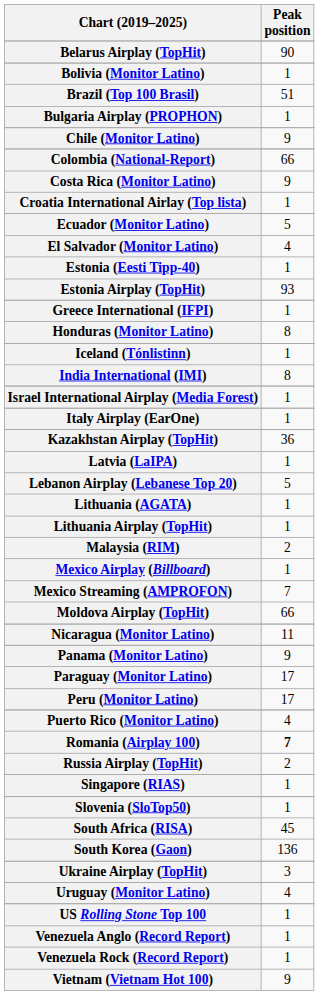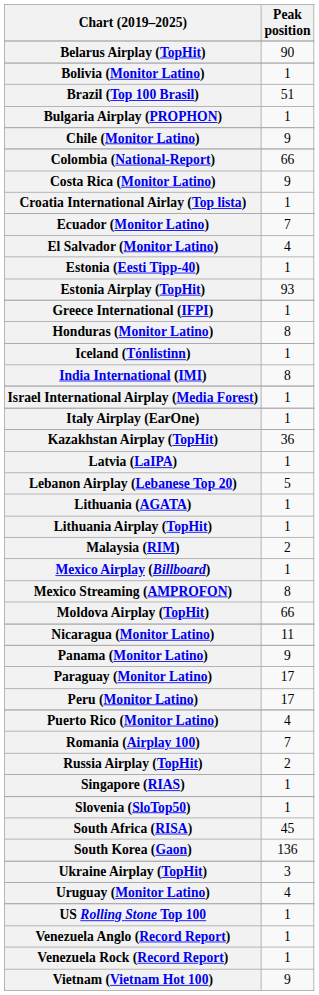 <table class="wikitable sortable plainrowheaders" style="text-align:center">
 <tr>
 <th scope="col">Chart (2019–2025)</th>
 <th scope="col">Peak<br>position</th>
 </tr>
 <tr>
 </tr>
 <tr>
 </tr>
 <tr>
 </tr>
 <tr>
 <th scope="row">Belarus Airplay (<a href='#'>TopHit</a>)</th>
 <td>90</td>
 </tr>
 <tr>
 </tr>
 <tr>
 </tr>
 <tr>
 <th scope="row">Bolivia (<a href='#'>Monitor Latino</a>)</th>
 <td>1</td>
 </tr>
 <tr>
 <th scope="row">Brazil (<a href='#'>Top 100 Brasil</a>)</th>
 <td>51</td>
 </tr>
 <tr>
 <th scope="row">Bulgaria Airplay (<a href='#'>PROPHON</a>)</th>
 <td>1</td>
 </tr>
 <tr>
 </tr>
 <tr>
 </tr>
 <tr>
 </tr>
 <tr>
 </tr>
 <tr>
 <th scope="row">Chile (<a href='#'>Monitor Latino</a>)</th>
 <td>9</td>
 </tr>
 <tr>
 </tr>
 <tr>
 <th scope="row">Colombia (<a href='#'>National-Report</a>)</th>
 <td>66</td>
 </tr>
 <tr>
 <th scope="row">Costa Rica (<a href='#'>Monitor Latino</a>)</th>
 <td>9</td>
 </tr>
 <tr>
 <th scope="row">Croatia International Airlay (<a href='#'>Top lista</a>)</th>
 <td>1</td>
 </tr>
 <tr>
 </tr>
 <tr>
 </tr>
 <tr>
 </tr>
 <tr>
 <th scope="row">Ecuador (<a href='#'>Monitor Latino</a>)</th>
-<td>5</td>
+<td>7</td>
 </tr>
 <tr>
 <th scope="row">El Salvador (<a href='#'>Monitor Latino</a>)</th>
 <td>4</td>
 </tr>
 <tr>
 <th scope="row">Estonia (<a href='#'>Eesti Tipp-40</a>)</th>
 <td>1</td>
 </tr>
 <tr>
 <th scope="row">Estonia Airplay (<a href='#'>TopHit</a>)</th>
 <td>93</td>
 </tr>
 <tr>
 </tr>
 <tr>
 </tr>
 <tr>
 </tr>
 <tr>
 </tr>
 <tr>
 </tr>
 <tr>
 <th scope="row">Greece International (<a href='#'>IFPI</a>)</th>
 <td>1</td>
 </tr>
 <tr>
 <th scope="row">Honduras (<a href='#'>Monitor Latino</a>)</th>
 <td>8</td>
 </tr>
 <tr>
 </tr>
 <tr>
 </tr>
 <tr>
 </tr>
 <tr>
 </tr>
 <tr>
 <th scope="row">Iceland (<a href='#'>Tónlistinn</a>)</th>
 <td>1</td>
 </tr>
 <tr>
 <th scope="row"><a href='#'>India International</a> (<a href='#'>IMI</a>)</th>
 <td>8</td>
 </tr>
 <tr>
 </tr>
 <tr>
 <th scope="row">Israel International Airplay (<a href='#'>Media Forest</a>)</th>
 <td>1</td>
 </tr>
 <tr>
 </tr>
 <tr>
 <th scope="row">Italy Airplay (EarOne)</th>
 <td>1</td>
 </tr>
 <tr>
 </tr>
 <tr>
 <th scope="row">Kazakhstan Airplay (<a href='#'>TopHit</a>)</th>
 <td>36</td>
 </tr>
 <tr>
 <th scope="row">Latvia (<a href='#'>LaIPA</a>)</th>
 <td>1</td>
 </tr>
 <tr>
 <th scope="row">Lebanon Airplay (<a href='#'>Lebanese Top 20</a>)</th>
 <td>5</td>
 </tr>
 <tr>
 <th scope="row">Lithuania (<a href='#'>AGATA</a>)</th>
 <td>1</td>
 </tr>
 <tr>
 <th scope="row">Lithuania Airplay (<a href='#'>TopHit</a>)</th>
 <td>1</td>
 </tr>
 <tr>
 <th scope="row">Malaysia (<a href='#'>RIM</a>)</th>
 <td>2</td>
 </tr>
 <tr>
 <th scope="row"><a href='#'>Mexico Airplay</a> (<em><a href='#'>Billboard</a></em>)</th>
 <td>1</td>
 </tr>
 <tr>
 <th scope="row">Mexico Streaming (<a href='#'>AMPROFON</a>)</th>
-<td>7</td>
+<td>8</td>
 </tr>
 <tr>
 <th scope="row">Moldova Airplay (<a href='#'>TopHit</a>)</th>
 <td>66</td>
 </tr>
 <tr>
 </tr>
 <tr>
 </tr>
 <tr>
 </tr>
 <tr>
 <th scope="row">Nicaragua (<a href='#'>Monitor Latino</a>)</th>
 <td>11</td>
 </tr>
 <tr>
 </tr>
 <tr>
 <th scope="row">Panama (<a href='#'>Monitor Latino</a>)</th>
 <td>9</td>
 </tr>
 <tr>
 <th scope="row">Paraguay (<a href='#'>Monitor Latino</a>)</th>
 <td>17</td>
 </tr>
 <tr>
 <th scope="row">Peru (<a href='#'>Monitor Latino</a>)</th>
 <td>17</td>
 </tr>
 <tr>
 </tr>
 <tr>
 </tr>
 <tr>
 </tr>
 <tr>
 <th scope="row">Puerto Rico (<a href='#'>Monitor Latino</a>)</th>
 <td>4</td>
 </tr>
 <tr>
 <th scope="row">Romania (<a href='#'>Airplay 100</a>)</th>
-<td><strong>7</strong></td>
+<td>7</td>
 </tr>
 <tr>
 <th scope="row">Russia Airplay (<a href='#'>TopHit</a>)</th>
 <td>2</td>
 </tr>
 <tr>
 </tr>
 <tr>
 <th scope="row">Singapore (<a href='#'>RIAS</a>)</th>
 <td>1</td>
 </tr>
 <tr>
 </tr>
 <tr>
 </tr>
 <tr>
 <th scope="row">Slovenia (<a href='#'>SloTop50</a>)</th>
 <td>1</td>
 </tr>
 <tr>
 <th scope="row">South Africa (<a href='#'>RISA</a>)</th>
 <td>45</td>
 </tr>
 <tr>
 <th scope="row">South Korea (<a href='#'>Gaon</a>)</th>
 <td>136</td>
 </tr>
 <tr>
 </tr>
 <tr>
 </tr>
 <tr>
 </tr>
 <tr>
 <th scope="row">Ukraine Airplay (<a href='#'>TopHit</a>)</th>
 <td>3</td>
 </tr>
 <tr>
 </tr>
 <tr>
 </tr>
 <tr>
 <th scope="row">Uruguay (<a href='#'>Monitor Latino</a>)</th>
 <td>4</td>
 </tr>
 <tr>
 </tr>
 <tr>
 </tr>
 <tr>
 </tr>
 <tr>
 </tr>
 <tr>
 </tr>
 <tr>
 </tr>
 <tr>
 </tr>
 <tr>
 </tr>
 <tr>
 <th scope="row">US <a href='#'><em>Rolling Stone</em> Top 100</a></th>
 <td>1</td>
 </tr>
 <tr>
 <th scope="row">Venezuela Anglo (<a href='#'>Record Report</a>)</th>
 <td>1</td>
 </tr>
 <tr>
 <th scope="row">Venezuela Rock (<a href='#'>Record Report</a>)</th>
 <td>1</td>
 </tr>
 <tr>
 <th scope="row">Vietnam (<a href='#'>Vietnam Hot 100</a>)</th>
 <td>9</td>
 </tr>
 </table>
